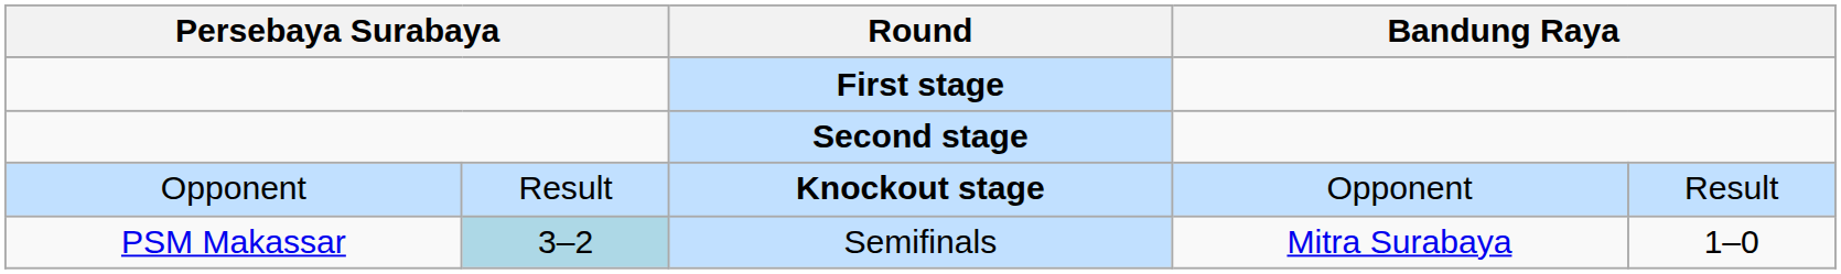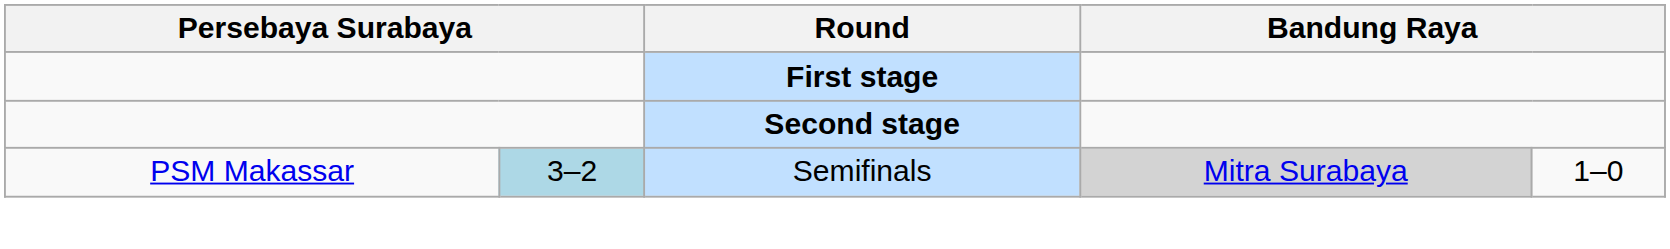 <table class="wikitable" width="100%" style="text-align:center">
 <tr>
 <th colspan="2" style="width:1*">Persebaya Surabaya</th>
 <th><strong>Round</strong></th>
 <th colspan="2" style="width:1*">Bandung Raya</th>
 </tr>
 <tr>
 <td colspan="2" align="center"><br></td>
 <td bgcolor="#c1e0ff"><strong>First stage</strong></td>
 <td colspan="2" align="center"><br></td>
 </tr>
 <tr>
 <td colspan="2" align="center"><br></td>
 <td bgcolor="#c1e0ff"><strong>Second stage</strong></td>
 <td colspan="2" align="center"><br></td>
 </tr>
-<tr valign="top" bgcolor="#c1e0ff">
-<td>Opponent</td>
-<td>Result</td>
-<td bgcolor="#c1e0ff"><strong>Knockout stage</strong></td>
-<td>Opponent</td>
-<td>Result</td>
-</tr>
 <tr>
 <td><a href='#'>PSM Makassar</a></td>
 <td style="background: lightblue;">3–2</td>
 <td bgcolor="#c1e0ff">Semifinals</td>
-<td><a href='#'>Mitra Surabaya</a></td>
+<td style="background: lightgrey;"><a href='#'>Mitra Surabaya</a></td>
 <td>1–0</td>
 </tr>
 </table>
